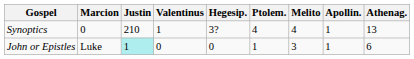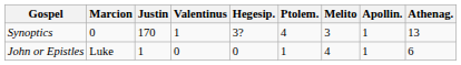 <table class="wikitable"px>
 <tr>
 <th><strong>Gospel</strong></th>
 <th>Marcion</th>
 <th>Justin</th>
 <th>Valentinus</th>
 <th>Hegesip.</th>
 <th>Ptolem.</th>
 <th>Melito</th>
 <th>Apollin.</th>
 <th>Athenag.</th>
 </tr>
 <tr>
 <td><em>Synoptics</em></td>
 <td>0</td>
-<td>210</td>
+<td>170</td>
 <td>1</td>
 <td>3?</td>
 <td>4</td>
-<td>4</td>
+<td>3</td>
 <td>1</td>
 <td>13</td>
 </tr>
 <tr>
 <td><em>John or Epistles</em></td>
 <td>Luke</td>
-<td style="background: paleturquoise;">1</td>
+<td>1</td>
 <td>0</td>
 <td>0</td>
 <td>1</td>
-<td>3</td>
+<td>4</td>
 <td>1</td>
 <td>6</td>
 </tr>
 </table>
